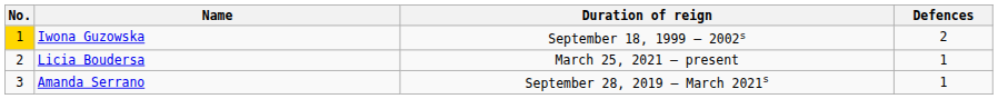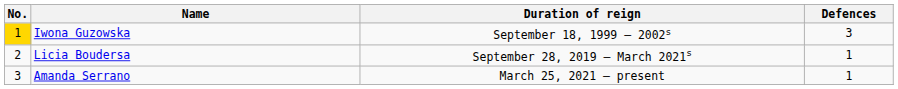 <table class="wikitable" width=80%>
 <tr>
 <th width=3%>No.</th>
 <th width=37%>Name</th>
 <th width=50%>Duration of reign</th>
 <th width=10%>Defences</th>
 </tr>
 <tr align=center>
 <td style="background: gold;">1</td>
 <td align=left> <a href='#'>Iwona Guzowska</a></td>
 <td>September 18, 1999 — 2002<sup>s</sup></td>
-<td>2</td>
+<td>3</td>
 </tr>
 <tr align=center>
 <td>2</td>
 <td align=left> <a href='#'>Licia Boudersa</a></td>
-<td>March 25, 2021 — present</td>
+<td>September 28, 2019 — March 2021<sup>s</sup></td>
 <td>1</td>
 </tr>
 <tr align=center>
 <td>3</td>
 <td align=left> <a href='#'>Amanda Serrano</a></td>
-<td>September 28, 2019 — March 2021<sup>s</sup></td>
+<td>March 25, 2021 — present</td>
 <td>1</td>
 </tr>
 </table>
